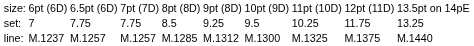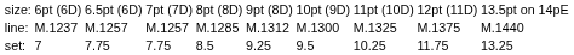 <table style="margin-left:40px;">
 <tr>
 <td>size:</td>
 <td>6pt (6D)</td>
 <td>6.5pt (6D)</td>
 <td>7pt (7D)</td>
 <td>8pt (8D)</td>
 <td>9pt (8D)</td>
 <td>10pt (9D)</td>
 <td>11pt (10D)</td>
 <td>12pt (11D)</td>
 <td>13.5pt on 14pE</td>
 </tr>
 <tr>
+<td>line:</td>
+<td>M.1237</td>
+<td>M.1257</td>
+<td>M.1257</td>
+<td>M.1285</td>
+<td>M.1312</td>
+<td>M.1300</td>
+<td>M.1325</td>
+<td>M.1375</td>
+<td>M.1440</td>
+</tr>
+<tr>
 <td>set:</td>
 <td>7</td>
 <td>7.75</td>
 <td>7.75</td>
 <td>8.5</td>
 <td>9.25</td>
 <td>9.5</td>
 <td>10.25</td>
 <td>11.75</td>
 <td>13.25</td>
 </tr>
-<tr>
-<td>line:</td>
-<td>M.1237</td>
-<td>M.1257</td>
-<td>M.1257</td>
-<td>M.1285</td>
-<td>M.1312</td>
-<td>M.1300</td>
-<td>M.1325</td>
-<td>M.1375</td>
-<td>M.1440</td>
-</tr>
 </table>
